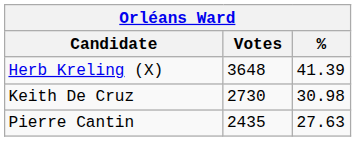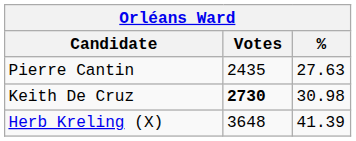 <table class="wikitable">
 <tr>
 <th colspan="3"><a href='#'>Orléans Ward</a></th>
 </tr>
 <tr>
 <th style="width: 170px">Candidate</th>
 <th style="width: 50px">Votes</th>
 <th style="width: 40px">%</th>
 </tr>
 <tr>
+<td>Pierre Cantin</td>
+<td>2435</td>
+<td>27.63</td>
+</tr>
+<tr>
+<td>Keith De Cruz</td>
+<td><strong>2730</strong></td>
+<td>30.98</td>
+</tr>
+<tr>
 <td><a href='#'>Herb Kreling</a> (X)</td>
 <td>3648</td>
 <td>41.39</td>
 </tr>
-<tr>
-<td>Keith De Cruz</td>
-<td>2730</td>
-<td>30.98</td>
-</tr>
-<tr>
-<td>Pierre Cantin</td>
-<td>2435</td>
-<td>27.63</td>
-</tr>
 </table>
